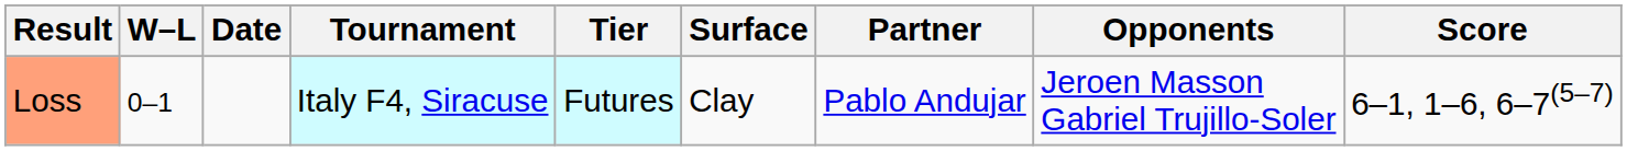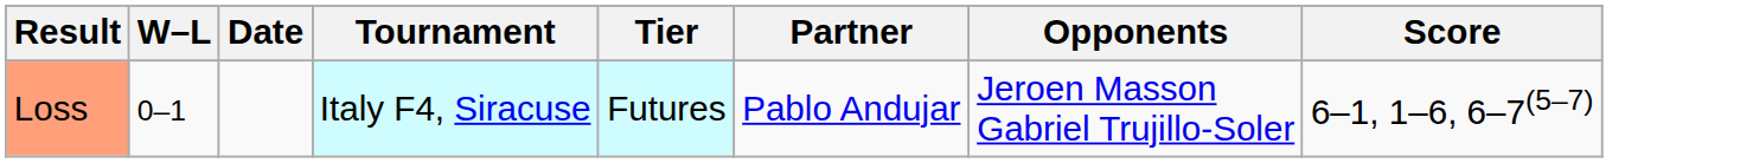 <table class="sortable wikitable">
 <tr>
 <th>Result</th>
 <th class="unsortable">W–L</th>
 <th>Date</th>
 <th>Tournament</th>
 <th>Tier</th>
-<th>Surface</th>
 <th>Partner</th>
 <th>Opponents</th>
 <th class="unsortable">Score</th>
 </tr>
 <tr>
 <td style="background:#ffa07a;">Loss</td>
 <td><small>0–1</small></td>
 <td></td>
 <td style="background:#cffcff;">Italy F4, <a href='#'>Siracuse</a></td>
 <td style="background:#cffcff;">Futures</td>
-<td>Clay</td>
 <td> <a href='#'>Pablo Andujar</a></td>
 <td> <a href='#'>Jeroen Masson</a> <br>  <a href='#'>Gabriel Trujillo-Soler</a></td>
 <td>6–1, 1–6, 6–7<sup>(5–7)</sup></td>
 </tr>
 </table>
